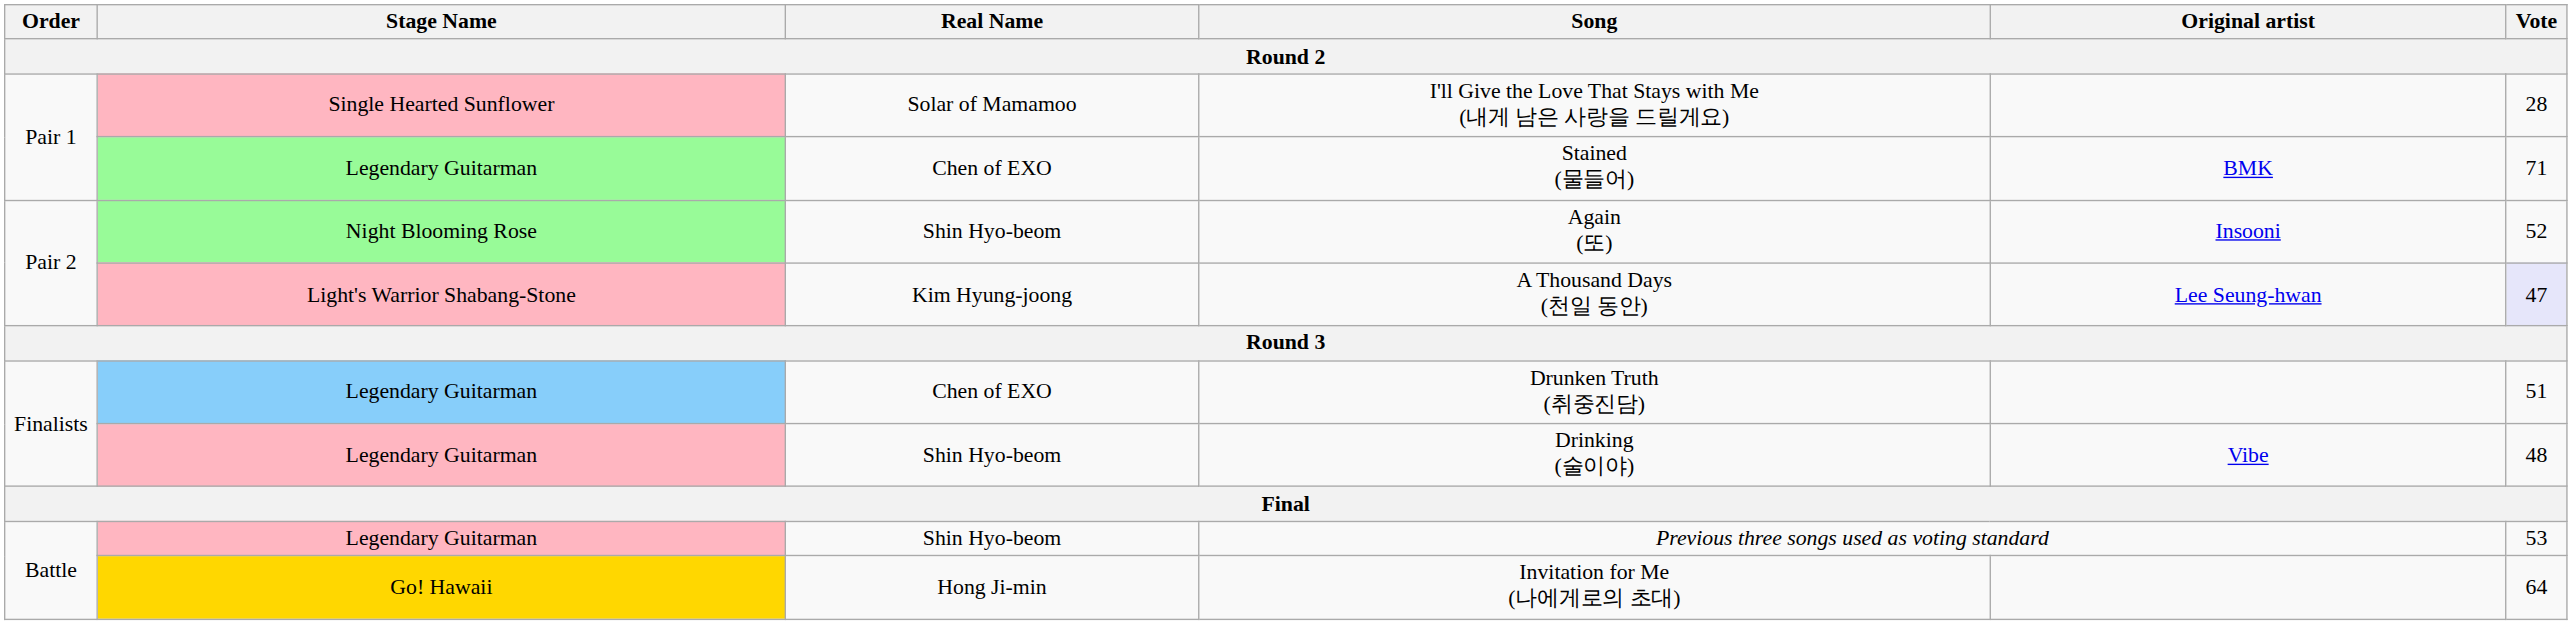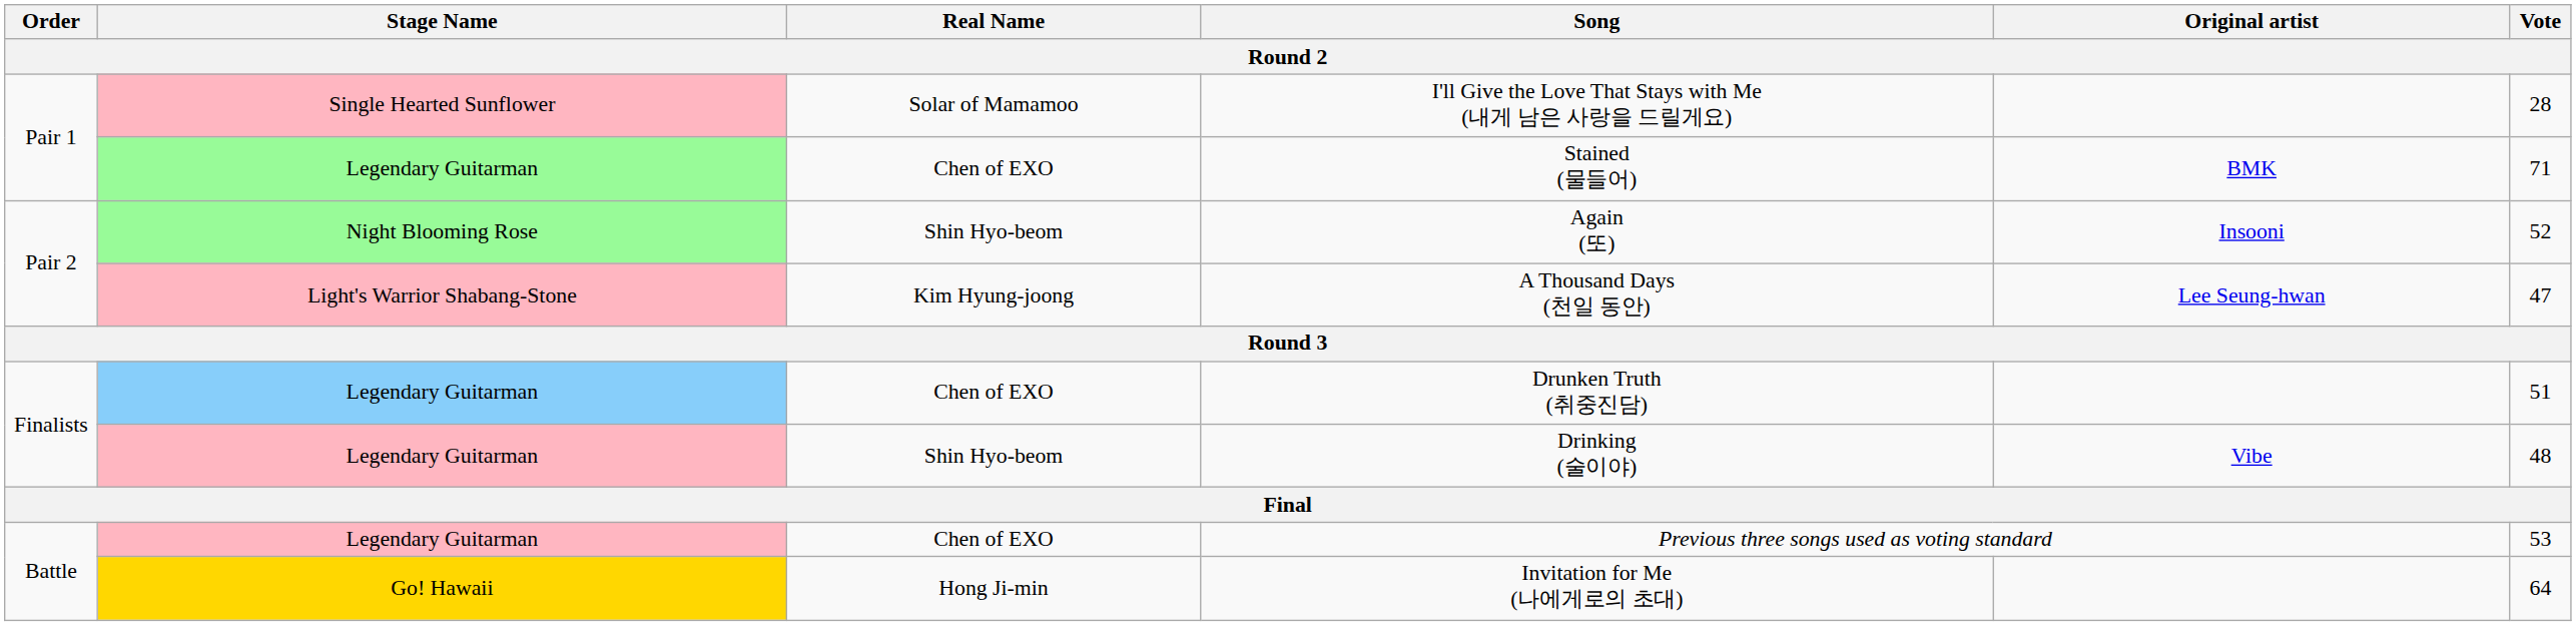 <table class="wikitable" style="text-align:center; width:95%;">
 <tr>
 <th style="width:1%;">Order</th>
 <th style="width:20%;">Stage Name</th>
 <th style="width:12%;">Real Name</th>
 <th style="width:23%;">Song</th>
 <th style="width:15%;">Original artist</th>
 <th style="width:1%;">Vote</th>
 </tr>
 <tr>
 <th colspan=6>Round 2</th>
 </tr>
 <tr>
 <td rowspan=2>Pair 1</td>
 <td bgcolor="lightpink">Single Hearted Sunflower</td>
 <td>Solar of Mamamoo</td>
 <td>I'll Give the Love That Stays with Me<br>(내게 남은 사랑을 드릴게요)</td>
 <td></td>
 <td>28</td>
 </tr>
 <tr>
 <td bgcolor="palegreen">Legendary Guitarman</td>
 <td>Chen of EXO</td>
 <td>Stained<br>(물들어)</td>
 <td><a href='#'>BMK</a></td>
 <td>71</td>
 </tr>
 <tr>
 <td rowspan=2>Pair 2</td>
 <td bgcolor="palegreen">Night Blooming Rose</td>
 <td>Shin Hyo-beom</td>
 <td>Again<br>(또)</td>
 <td><a href='#'>Insooni</a></td>
 <td>52</td>
 </tr>
 <tr>
 <td bgcolor="lightpink">Light's Warrior Shabang-Stone</td>
 <td>Kim Hyung-joong</td>
 <td>A Thousand Days<br>(천일 동안)</td>
 <td><a href='#'>Lee Seung-hwan</a></td>
-<td style="background: lavender;">47</td>
+<td>47</td>
 </tr>
 <tr>
 <th colspan=6>Round 3</th>
 </tr>
 <tr>
 <td rowspan=2>Finalists</td>
 <td bgcolor="lightskyblue">Legendary Guitarman</td>
 <td>Chen of EXO</td>
 <td>Drunken Truth<br>(취중진담)</td>
 <td></td>
 <td>51</td>
 </tr>
 <tr>
 <td bgcolor="lightpink">Legendary Guitarman</td>
 <td>Shin Hyo-beom</td>
 <td>Drinking<br>(술이야)</td>
 <td><a href='#'>Vibe</a></td>
 <td>48</td>
 </tr>
 <tr>
 <th colspan=6>Final</th>
 </tr>
 <tr>
 <td rowspan=2>Battle</td>
 <td bgcolor="lightpink">Legendary Guitarman</td>
-<td>Shin Hyo-beom</td>
+<td>Chen of EXO</td>
 <td colspan=2><em>Previous three songs used as voting standard</em></td>
 <td>53</td>
 </tr>
 <tr>
 <td bgcolor="gold">Go! Hawaii</td>
 <td>Hong Ji-min</td>
 <td>Invitation for Me<br>(나에게로의 초대)</td>
 <td></td>
 <td>64</td>
 </tr>
 </table>
